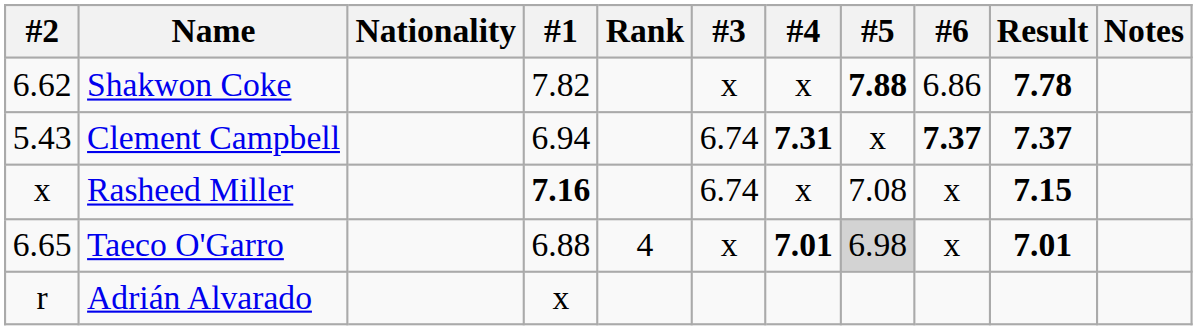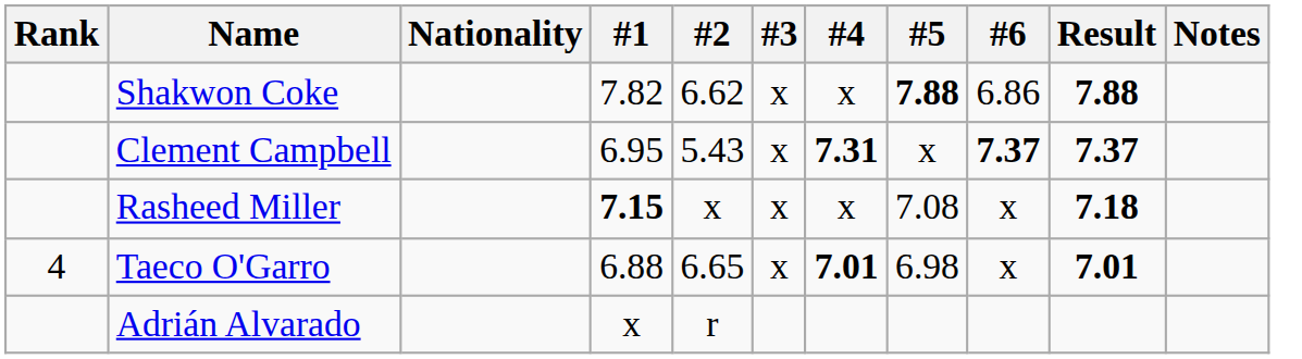 <table class="wikitable sortable" style="text-align:center">
 <tr>
-<th>#2</th>
+<th>Rank</th>
 <th>Name</th>
 <th>Nationality</th>
 <th>#1</th>
-<th>Rank</th>
+<th>#2</th>
 <th>#3</th>
 <th>#4</th>
 <th>#5</th>
 <th>#6</th>
 <th>Result</th>
 <th>Notes</th>
 </tr>
 <tr>
-<td>6.62</td>
+<td></td>
 <td align=left><a href='#'>Shakwon Coke</a></td>
 <td align=left></td>
 <td>7.82</td>
-<td></td>
+<td>6.62</td>
 <td>x</td>
 <td>x</td>
 <td><strong>7.88</strong></td>
 <td>6.86</td>
-<td><strong>7.78</strong></td>
+<td><strong>7.88</strong></td>
 <td></td>
 </tr>
 <tr>
-<td>5.43</td>
+<td></td>
 <td align=left><a href='#'>Clement Campbell</a></td>
 <td align=left></td>
-<td>6.94</td>
-<td></td>
-<td>6.74</td>
+<td>6.95</td>
+<td>5.43</td>
+<td>x</td>
 <td><strong>7.31</strong></td>
 <td>x</td>
 <td><strong>7.37</strong></td>
 <td><strong>7.37</strong></td>
 <td></td>
 </tr>
 <tr>
-<td>x</td>
+<td></td>
 <td align=left><a href='#'>Rasheed Miller</a></td>
 <td align=left></td>
-<td><strong>7.16</strong></td>
-<td></td>
-<td>6.74</td>
+<td><strong>7.15</strong></td>
+<td>x</td>
+<td>x</td>
 <td>x</td>
 <td>7.08</td>
 <td>x</td>
-<td><strong>7.15</strong></td>
+<td><strong>7.18</strong></td>
 <td></td>
 </tr>
 <tr>
-<td>6.65</td>
+<td>4</td>
 <td align=left><a href='#'>Taeco O'Garro</a></td>
 <td align=left></td>
 <td>6.88</td>
-<td>4</td>
+<td>6.65</td>
 <td>x</td>
 <td><strong>7.01</strong></td>
-<td style="background: lightgrey;">6.98</td>
+<td>6.98</td>
 <td>x</td>
 <td><strong>7.01</strong></td>
 <td></td>
 </tr>
 <tr>
-<td>r</td>
+<td></td>
 <td align=left><a href='#'>Adrián Alvarado</a></td>
 <td align=left></td>
 <td>x</td>
-<td></td>
+<td>r</td>
 <td></td>
 <td></td>
 <td></td>
 <td></td>
 <td><strong></strong></td>
 <td></td>
 </tr>
 </table>
